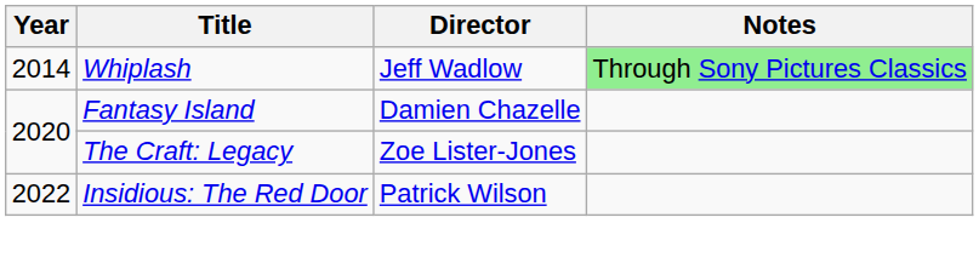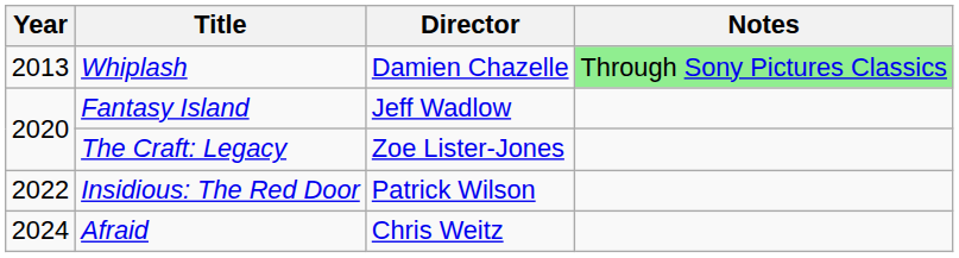 <table class="wikitable">
 <tr>
 <th>Year</th>
 <th>Title</th>
 <th>Director</th>
 <th>Notes</th>
 </tr>
 <tr>
-<td>2014</td>
+<td>2013</td>
 <td><em><a href='#'>Whiplash</a></em></td>
-<td><a href='#'>Jeff Wadlow</a></td>
+<td><a href='#'>Damien Chazelle</a></td>
 <td style="background: lightgreen;">Through <a href='#'>Sony Pictures Classics</a></td>
 </tr>
 <tr>
 <td rowspan=2>2020</td>
 <td><em><a href='#'>Fantasy Island</a></em></td>
-<td><a href='#'>Damien Chazelle</a></td>
+<td><a href='#'>Jeff Wadlow</a></td>
 <td></td>
 </tr>
 <tr>
 <td><em><a href='#'>The Craft: Legacy</a></em></td>
 <td><a href='#'>Zoe Lister-Jones</a></td>
 <td></td>
 </tr>
 <tr>
 <td>2022</td>
 <td><em><a href='#'>Insidious: The Red Door</a></em></td>
 <td><a href='#'>Patrick Wilson</a></td>
 <td></td>
 </tr>
+<tr>
+<td>2024</td>
+<td><em><a href='#'>Afraid</a></em></td>
+<td><a href='#'>Chris Weitz</a></td>
+<td></td>
+</tr>
 </table>
